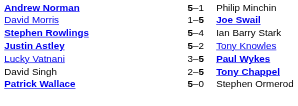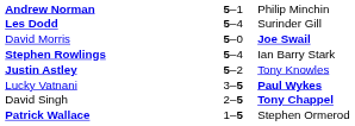 <table width="50%" cellspacing="1">
 <tr>
 <th width=45%></th>
 <th width=10%></th>
 <th width=45%></th>
 </tr>
 <tr>
 <td> <strong><a href='#'>Andrew Norman</a></strong></td>
 <td align="center"><strong>5</strong>–1</td>
 <td> Philip Minchin</td>
 </tr>
 <tr>
+<td> <strong><a href='#'>Les Dodd</a></strong></td>
+<td align="center"><strong>5</strong>–4</td>
+<td> Surinder Gill</td>
+</tr>
+<tr>
 <td> <a href='#'>David Morris</a></td>
-<td align="center">1–<strong>5</strong></td>
+<td align="center"><strong>5</strong>–0</td>
 <td> <strong><a href='#'>Joe Swail</a></strong></td>
 </tr>
 <tr>
 <td> <strong><a href='#'>Stephen Rowlings</a></strong></td>
 <td align="center"><strong>5</strong>–4</td>
 <td> Ian Barry Stark</td>
 </tr>
 <tr>
 <td> <strong><a href='#'>Justin Astley</a></strong></td>
 <td align="center"><strong>5</strong>–2</td>
 <td> <a href='#'>Tony Knowles</a></td>
 </tr>
 <tr>
 <td> <a href='#'>Lucky Vatnani</a></td>
 <td align="center">3–<strong>5</strong></td>
 <td> <strong><a href='#'>Paul Wykes</a></strong></td>
 </tr>
 <tr>
 <td> David Singh</td>
 <td align="center">2–<strong>5</strong></td>
 <td> <strong><a href='#'>Tony Chappel</a></strong></td>
 </tr>
 <tr>
 <td> <strong><a href='#'>Patrick Wallace</a></strong></td>
-<td align="center"><strong>5</strong>–0</td>
+<td align="center">1–<strong>5</strong></td>
 <td> Stephen Ormerod</td>
 </tr>
 </table>
